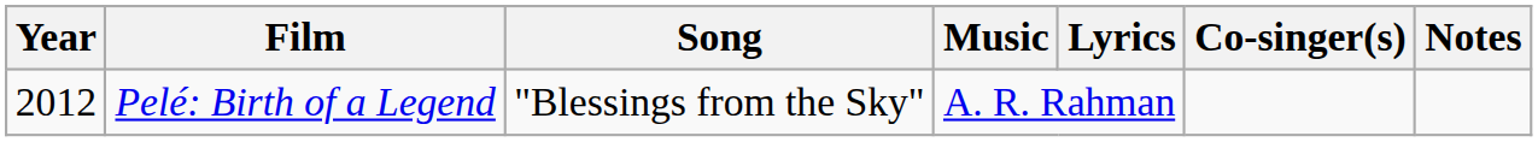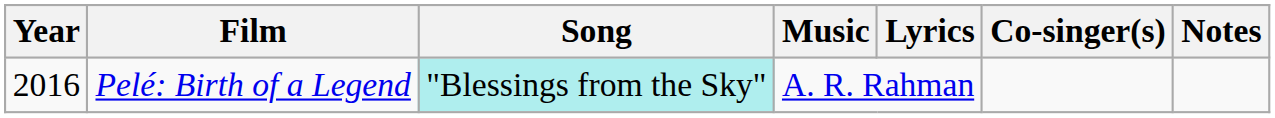 <table class="wikitable">
 <tr>
 <th>Year</th>
 <th>Film</th>
 <th>Song</th>
 <th>Music</th>
 <th>Lyrics</th>
 <th>Co-singer(s)</th>
 <th>Notes</th>
 </tr>
 <tr>
-<td>2012</td>
+<td>2016</td>
 <td><em><a href='#'>Pelé: Birth of a Legend</a></em></td>
-<td>"Blessings from the Sky"</td>
+<td style="background: paleturquoise;">"Blessings from the Sky"</td>
 <td colspan="2"><a href='#'>A. R. Rahman</a></td>
 <td></td>
 <td></td>
 </tr>
 </table>
